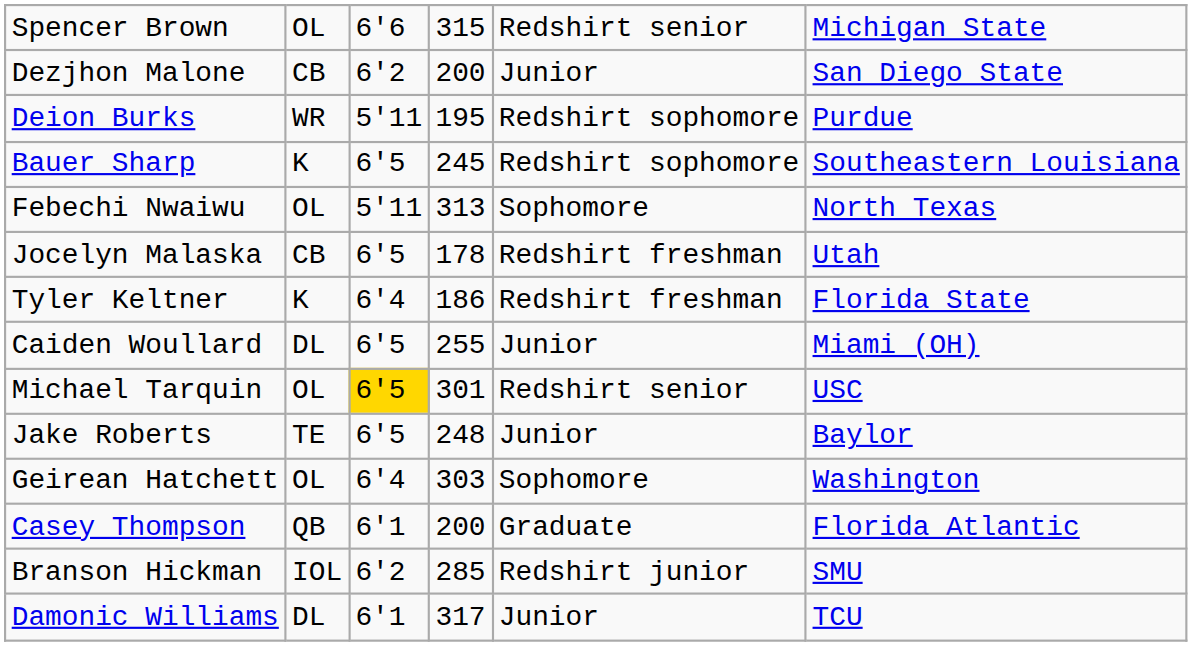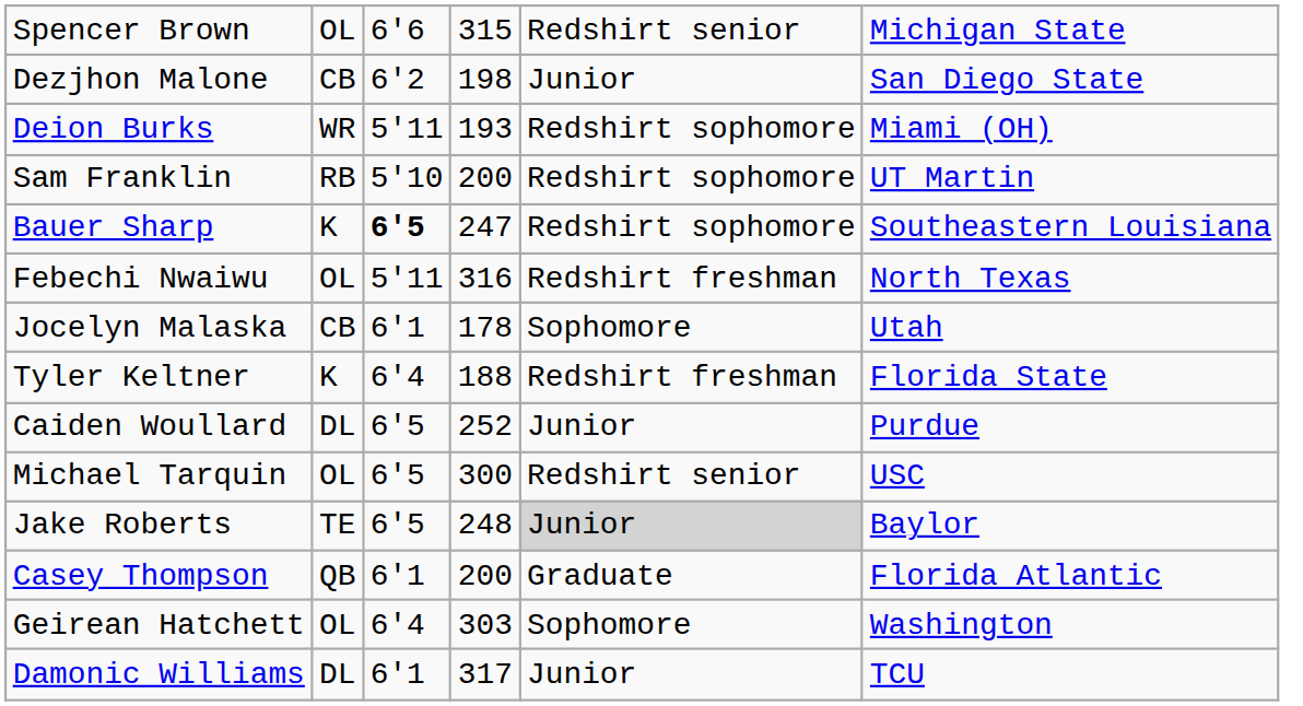 <table class="wikitable sortable">
 <tr>
 <td>Spencer Brown</td>
 <td>OL</td>
 <td>6'6</td>
 <td>315</td>
 <td> Redshirt senior</td>
 <td><a href='#'>Michigan State</a></td>
 </tr>
 <tr>
 <td>Dezjhon Malone</td>
 <td>CB</td>
 <td>6'2</td>
-<td>200</td>
+<td>198</td>
 <td>Junior</td>
 <td><a href='#'>San Diego State</a></td>
 </tr>
 <tr>
 <td><a href='#'>Deion Burks</a></td>
 <td>WR</td>
 <td>5'11</td>
-<td>195</td>
+<td>193</td>
 <td> Redshirt sophomore</td>
-<td><a href='#'>Purdue</a></td>
+<td><a href='#'>Miami (OH)</a></td>
+</tr>
+<tr>
+<td>Sam Franklin</td>
+<td>RB</td>
+<td>5'10</td>
+<td>200</td>
+<td> Redshirt sophomore</td>
+<td><a href='#'>UT Martin</a></td>
 </tr>
 <tr>
 <td><a href='#'>Bauer Sharp</a></td>
 <td>K</td>
-<td>6'5</td>
-<td>245</td>
+<td><strong>6'5</strong></td>
+<td>247</td>
 <td> Redshirt sophomore</td>
 <td><a href='#'>Southeastern Louisiana</a></td>
 </tr>
 <tr>
 <td>Febechi Nwaiwu</td>
 <td>OL</td>
 <td>5'11</td>
-<td>313</td>
-<td>Sophomore</td>
+<td>316</td>
+<td> Redshirt freshman</td>
 <td><a href='#'>North Texas</a></td>
 </tr>
 <tr>
 <td>Jocelyn Malaska</td>
 <td>CB</td>
-<td>6'5</td>
+<td>6'1</td>
 <td>178</td>
-<td> Redshirt freshman</td>
+<td>Sophomore</td>
 <td><a href='#'>Utah</a></td>
 </tr>
 <tr>
 <td>Tyler Keltner</td>
 <td>K</td>
 <td>6'4</td>
-<td>186</td>
+<td>188</td>
 <td> Redshirt freshman</td>
 <td><a href='#'>Florida State</a></td>
 </tr>
 <tr>
 <td>Caiden Woullard</td>
 <td>DL</td>
 <td>6'5</td>
-<td>255</td>
+<td>252</td>
 <td>Junior</td>
-<td><a href='#'>Miami (OH)</a></td>
+<td><a href='#'>Purdue</a></td>
 </tr>
 <tr>
 <td>Michael Tarquin</td>
 <td>OL</td>
-<td style="background: gold;">6'5</td>
-<td>301</td>
+<td>6'5</td>
+<td>300</td>
 <td> Redshirt senior</td>
 <td><a href='#'>USC</a></td>
 </tr>
 <tr>
 <td>Jake Roberts</td>
 <td>TE</td>
 <td>6'5</td>
 <td>248</td>
-<td>Junior</td>
+<td style="background: lightgrey;">Junior</td>
 <td><a href='#'>Baylor</a></td>
+</tr>
+<tr>
+<td><a href='#'>Casey Thompson</a></td>
+<td>QB</td>
+<td>6'1</td>
+<td>200</td>
+<td>Graduate</td>
+<td><a href='#'>Florida Atlantic</a></td>
 </tr>
 <tr>
 <td>Geirean Hatchett</td>
 <td>OL</td>
 <td>6'4</td>
 <td>303</td>
 <td>Sophomore</td>
 <td><a href='#'>Washington</a></td>
 </tr>
 <tr>
-<td><a href='#'>Casey Thompson</a></td>
-<td>QB</td>
-<td>6'1</td>
-<td>200</td>
-<td>Graduate</td>
-<td><a href='#'>Florida Atlantic</a></td>
-</tr>
-<tr>
-<td>Branson Hickman</td>
-<td>IOL</td>
-<td>6'2</td>
-<td>285</td>
-<td> Redshirt junior</td>
-<td><a href='#'>SMU</a></td>
-</tr>
-<tr>
 <td><a href='#'>Damonic Williams</a></td>
 <td>DL</td>
 <td>6'1</td>
 <td>317</td>
 <td>Junior</td>
 <td><a href='#'>TCU</a></td>
 </tr>
 </table>
